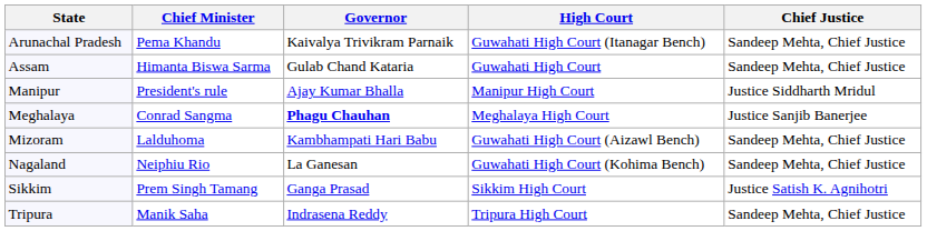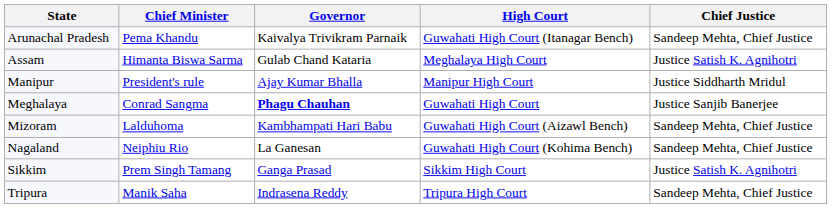 <table class="wikitable" style="font-size:0.9em; min-width:70%; background:#fff;">
 <tr>
 <th>State</th>
 <th><a href='#'>Chief Minister</a></th>
 <th><a href='#'>Governor</a></th>
 <th><a href='#'>High Court</a></th>
 <th>Chief Justice</th>
 </tr>
 <tr>
 <td style="background:#f7f7fe;">Arunachal Pradesh</td>
 <td><a href='#'>Pema Khandu</a></td>
 <td>Kaivalya Trivikram Parnaik</td>
 <td><a href='#'>Guwahati High Court</a> (Itanagar Bench)</td>
 <td>Sandeep Mehta, Chief Justice</td>
 </tr>
 <tr>
 <td style="background:#f7f7fe;">Assam</td>
 <td><a href='#'>Himanta Biswa Sarma</a></td>
 <td>Gulab Chand Kataria</td>
-<td><a href='#'>Guwahati High Court</a></td>
-<td>Sandeep Mehta, Chief Justice</td>
+<td><a href='#'>Meghalaya High Court</a></td>
+<td>Justice <a href='#'>Satish K. Agnihotri</a></td>
 </tr>
 <tr>
 <td style="background:#f7f7fe;">Manipur</td>
 <td><a href='#'>President's rule</a></td>
 <td><a href='#'>Ajay Kumar Bhalla</a></td>
 <td><a href='#'>Manipur High Court</a></td>
 <td>Justice Siddharth Mridul</td>
 </tr>
 <tr>
 <td style="background:#f7f7fe;">Meghalaya</td>
 <td><a href='#'>Conrad Sangma</a></td>
 <td><strong><a href='#'>Phagu Chauhan</a></strong></td>
-<td><a href='#'>Meghalaya High Court</a></td>
+<td><a href='#'>Guwahati High Court</a></td>
 <td>Justice Sanjib Banerjee</td>
 </tr>
 <tr>
 <td style="background:#f7f7fe;">Mizoram</td>
 <td><a href='#'>Lalduhoma</a></td>
 <td><a href='#'>Kambhampati Hari Babu</a></td>
 <td><a href='#'>Guwahati High Court</a> (Aizawl Bench)</td>
 <td>Sandeep Mehta, Chief Justice</td>
 </tr>
 <tr>
 <td style="background:#f7f7fe;">Nagaland</td>
 <td><a href='#'>Neiphiu Rio</a></td>
 <td>La Ganesan</td>
 <td><a href='#'>Guwahati High Court</a> (Kohima Bench)</td>
 <td>Sandeep Mehta, Chief Justice</td>
 </tr>
 <tr>
 <td style="background:#f7f7fe;">Sikkim</td>
 <td><a href='#'>Prem Singh Tamang</a></td>
 <td><a href='#'>Ganga Prasad</a></td>
 <td><a href='#'>Sikkim High Court</a></td>
 <td>Justice <a href='#'>Satish K. Agnihotri</a></td>
 </tr>
 <tr>
 <td style="background:#f7f7fe;">Tripura</td>
 <td><a href='#'>Manik Saha</a></td>
 <td><a href='#'>Indrasena Reddy</a></td>
 <td><a href='#'>Tripura High Court</a></td>
 <td>Sandeep Mehta, Chief Justice</td>
 </tr>
 </table>
